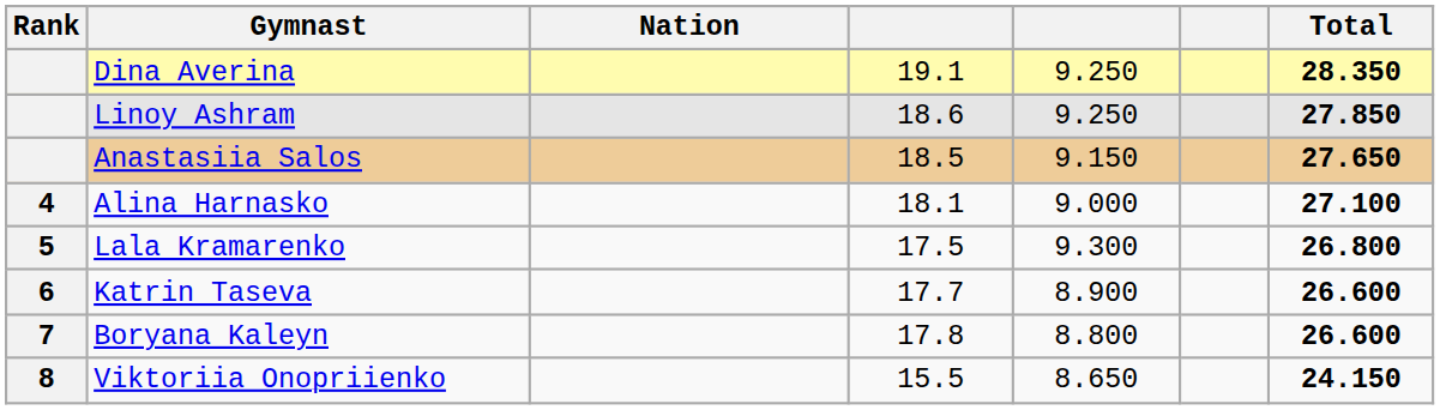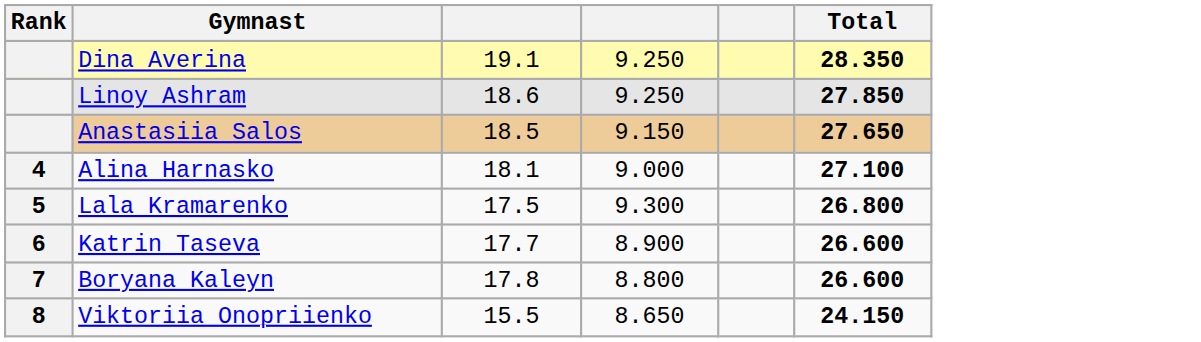 <table class="wikitable sortable" style="text-align:center; font-size:85%">
 <tr>
 <th scope="col" style="width:20px;">Rank</th>
 <th ! scope="col" style="width:170px;">Gymnast</th>
-<th ! scope="col" style="width:120px;">Nation</th>
 <th ! scope="col" style="width:60px;"></th>
 <th ! scope="col" style="width:60px;"></th>
 <th ! scope="col" style="width:30px;"></th>
 <th ! scope="col" style="width:60px;">Total</th>
 </tr>
 <tr bgcolor=fffcaf>
 <th scope=row></th>
 <td align=left><a href='#'>Dina Averina</a></td>
-<td style="text-align:left;"></td>
 <td>19.1</td>
 <td>9.250</td>
 <td></td>
 <td><strong>28.350</strong></td>
 </tr>
 <tr bgcolor=e5e5e5>
 <th scope=row></th>
 <td align=left><a href='#'>Linoy Ashram</a></td>
-<td style="text-align:left;"></td>
 <td>18.6</td>
 <td>9.250</td>
 <td></td>
 <td><strong>27.850</strong></td>
 </tr>
 <tr bgcolor=eecc99>
 <th scope=row></th>
 <td align=left><a href='#'>Anastasiia Salos</a></td>
-<td style="text-align:left;"></td>
 <td>18.5</td>
 <td>9.150</td>
 <td></td>
 <td><strong>27.650</strong></td>
 </tr>
 <tr>
 <th scope=row>4</th>
 <td align=left><a href='#'>Alina Harnasko</a></td>
-<td style="text-align:left;"></td>
 <td>18.1</td>
 <td>9.000</td>
 <td></td>
 <td><strong>27.100</strong></td>
 </tr>
 <tr>
 <th scope=row>5</th>
 <td align=left><a href='#'>Lala Kramarenko</a></td>
-<td style="text-align:left;"></td>
 <td>17.5</td>
 <td>9.300</td>
 <td></td>
 <td><strong>26.800</strong></td>
 </tr>
 <tr>
 <th scope=row>6</th>
 <td align=left><a href='#'>Katrin Taseva</a></td>
-<td style="text-align:left;"></td>
 <td>17.7</td>
 <td>8.900</td>
 <td></td>
 <td><strong>26.600</strong></td>
 </tr>
 <tr>
 <th scope=row>7</th>
 <td align=left><a href='#'>Boryana Kaleyn</a></td>
-<td style="text-align:left;"></td>
 <td>17.8</td>
 <td>8.800</td>
 <td></td>
 <td><strong>26.600</strong></td>
 </tr>
 <tr>
 <th scope=row>8</th>
 <td align=left><a href='#'>Viktoriia Onopriienko</a></td>
-<td style="text-align:left;"></td>
 <td>15.5</td>
 <td>8.650</td>
 <td></td>
 <td><strong>24.150</strong></td>
 </tr>
 </table>
